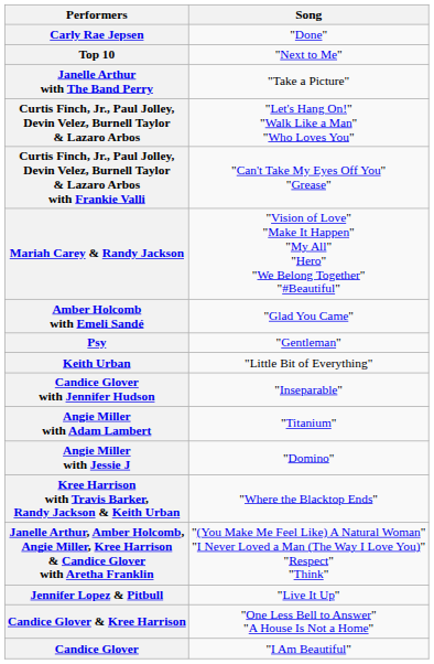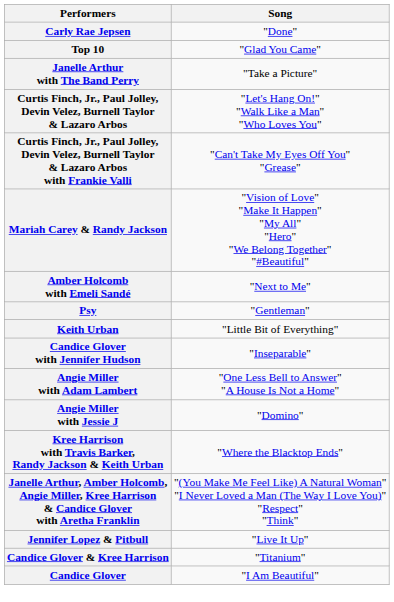 <table class="wikitable unsortable" style="text-align:center;">
 <tr>
 <th scope="col">Performers</th>
 <th scope="col">Song</th>
 </tr>
 <tr>
 <th scope="row"><a href='#'>Carly Rae Jepsen</a></th>
 <td>"<a href='#'>Done</a>"</td>
 </tr>
 <tr>
 <th scope="row">Top 10</th>
-<td>"<a href='#'>Next to Me</a>"</td>
+<td>"<a href='#'>Glad You Came</a>"</td>
 </tr>
 <tr>
 <th scope="row"><a href='#'>Janelle Arthur</a><br>with <a href='#'>The Band Perry</a></th>
 <td>"Take a Picture"</td>
 </tr>
 <tr>
 <th scope="row">Curtis Finch, Jr., Paul Jolley,<br>Devin Velez, Burnell Taylor<br>& Lazaro Arbos</th>
 <td>"<a href='#'>Let's Hang On!</a>"<br>"<a href='#'>Walk Like a Man</a>"<br>"<a href='#'>Who Loves You</a>"</td>
 </tr>
 <tr>
 <th scope="row">Curtis Finch, Jr., Paul Jolley,<br>Devin Velez, Burnell Taylor<br>& Lazaro Arbos<br>with <a href='#'>Frankie Valli</a></th>
 <td>"<a href='#'>Can't Take My Eyes Off You</a>"<br>"<a href='#'>Grease</a>"</td>
 </tr>
 <tr>
 <th scope="row"><a href='#'>Mariah Carey</a> & <a href='#'>Randy Jackson</a></th>
 <td>"<a href='#'>Vision of Love</a>"<br>"<a href='#'>Make It Happen</a>"<br>"<a href='#'>My All</a>"<br>"<a href='#'>Hero</a>"<br>"<a href='#'>We Belong Together</a>"<br>"<a href='#'>#Beautiful</a>"</td>
 </tr>
 <tr>
 <th scope="row"><a href='#'>Amber Holcomb</a><br>with <a href='#'>Emeli Sandé</a></th>
-<td>"<a href='#'>Glad You Came</a>"</td>
+<td>"<a href='#'>Next to Me</a>"</td>
 </tr>
 <tr>
 <th scope="row"><a href='#'>Psy</a></th>
 <td>"<a href='#'>Gentleman</a>"</td>
 </tr>
 <tr>
 <th scope="row"><a href='#'>Keith Urban</a></th>
 <td>"Little Bit of Everything"</td>
 </tr>
 <tr>
 <th scope="row"><a href='#'>Candice Glover</a><br>with <a href='#'>Jennifer Hudson</a></th>
 <td>"<a href='#'>Inseparable</a>"</td>
 </tr>
 <tr>
 <th scope="row"><a href='#'>Angie Miller</a><br>with <a href='#'>Adam Lambert</a></th>
-<td>"<a href='#'>Titanium</a>"</td>
+<td>"<a href='#'>One Less Bell to Answer</a>"<br>"<a href='#'>A House Is Not a Home</a>"</td>
 </tr>
 <tr>
 <th scope="row"><a href='#'>Angie Miller</a><br>with <a href='#'>Jessie J</a></th>
 <td>"<a href='#'>Domino</a>"</td>
 </tr>
 <tr>
 <th scope="row"><a href='#'>Kree Harrison</a><br>with <a href='#'>Travis Barker</a>,<br><a href='#'>Randy Jackson</a> & <a href='#'>Keith Urban</a></th>
 <td>"<a href='#'>Where the Blacktop Ends</a>"</td>
 </tr>
 <tr>
 <th scope="row"><a href='#'>Janelle Arthur</a>, <a href='#'>Amber Holcomb</a>,<br><a href='#'>Angie Miller</a>, <a href='#'>Kree Harrison</a><br>& <a href='#'>Candice Glover</a><br>with <a href='#'>Aretha Franklin</a></th>
 <td>"<a href='#'>(You Make Me Feel Like) A Natural Woman</a>"<br>"<a href='#'>I Never Loved a Man (The Way I Love You)</a>"<br>"<a href='#'>Respect</a>"<br>"<a href='#'>Think</a>"</td>
 </tr>
 <tr>
 <th scope="row"><a href='#'>Jennifer Lopez</a> & <a href='#'>Pitbull</a></th>
 <td>"<a href='#'>Live It Up</a>"</td>
 </tr>
 <tr>
 <th scope="row"><a href='#'>Candice Glover</a> & <a href='#'>Kree Harrison</a></th>
-<td>"<a href='#'>One Less Bell to Answer</a>"<br>"<a href='#'>A House Is Not a Home</a>"</td>
+<td>"<a href='#'>Titanium</a>"</td>
 </tr>
 <tr>
 <th scope="row"><a href='#'>Candice Glover</a></th>
 <td>"<a href='#'>I Am Beautiful</a>"</td>
 </tr>
 </table>
